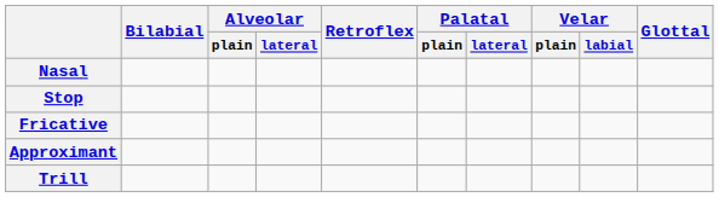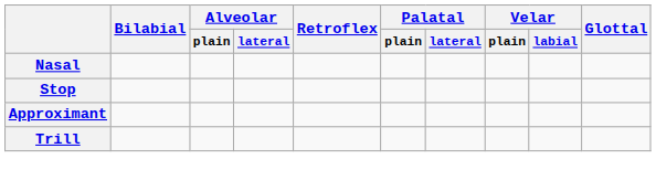 <table class=wikitable style=text-align:center>
 <tr>
 <th rowspan="2"></th>
 <th rowspan=2><a href='#'>Bilabial</a></th>
 <th colspan=2><a href='#'>Alveolar</a></th>
 <th rowspan=2><a href='#'>Retroflex</a></th>
 <th colspan=2><a href='#'>Palatal</a></th>
 <th colspan=2><a href='#'>Velar</a></th>
 <th rowspan=2><a href='#'>Glottal</a></th>
 </tr>
 <tr>
 <th><small>plain</small></th>
 <th><a href='#'><small>lateral</small></a></th>
 <th><small>plain</small></th>
 <th><a href='#'><small>lateral</small></a></th>
 <th><small>plain</small></th>
 <th><a href='#'><small>labial</small></a></th>
 </tr>
 <tr>
 <th><a href='#'>Nasal</a></th>
 <td></td>
 <td></td>
 <td></td>
 <td></td>
 <td></td>
 <td></td>
 <td></td>
 <td></td>
 <td></td>
 </tr>
 <tr>
 <th><a href='#'>Stop</a></th>
 <td></td>
 <td></td>
 <td></td>
 <td></td>
 <td></td>
 <td></td>
 <td></td>
 <td></td>
 <td></td>
 </tr>
 <tr>
-<th><a href='#'>Fricative</a></th>
-<td></td>
-<td></td>
-<td></td>
-<td></td>
-<td></td>
-<td></td>
-<td></td>
-<td></td>
-<td></td>
-</tr>
-<tr>
 <th><a href='#'>Approximant</a></th>
 <td></td>
 <td></td>
 <td></td>
 <td></td>
 <td></td>
 <td></td>
 <td></td>
 <td></td>
 <td></td>
 </tr>
 <tr>
 <th><a href='#'>Trill</a></th>
 <td></td>
 <td></td>
 <td></td>
 <td></td>
 <td></td>
 <td></td>
 <td></td>
 <td></td>
 <td></td>
 </tr>
 </table>
